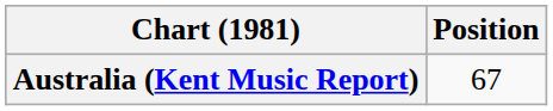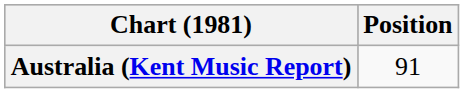 <table class="wikitable sortable plainrowheaders" style="text-align:center">
 <tr>
 <th>Chart (1981)</th>
 <th>Position</th>
 </tr>
 <tr>
 <th scope="row">Australia (<a href='#'>Kent Music Report</a>)</th>
-<td>67</td>
+<td>91</td>
 </tr>
 </table>
